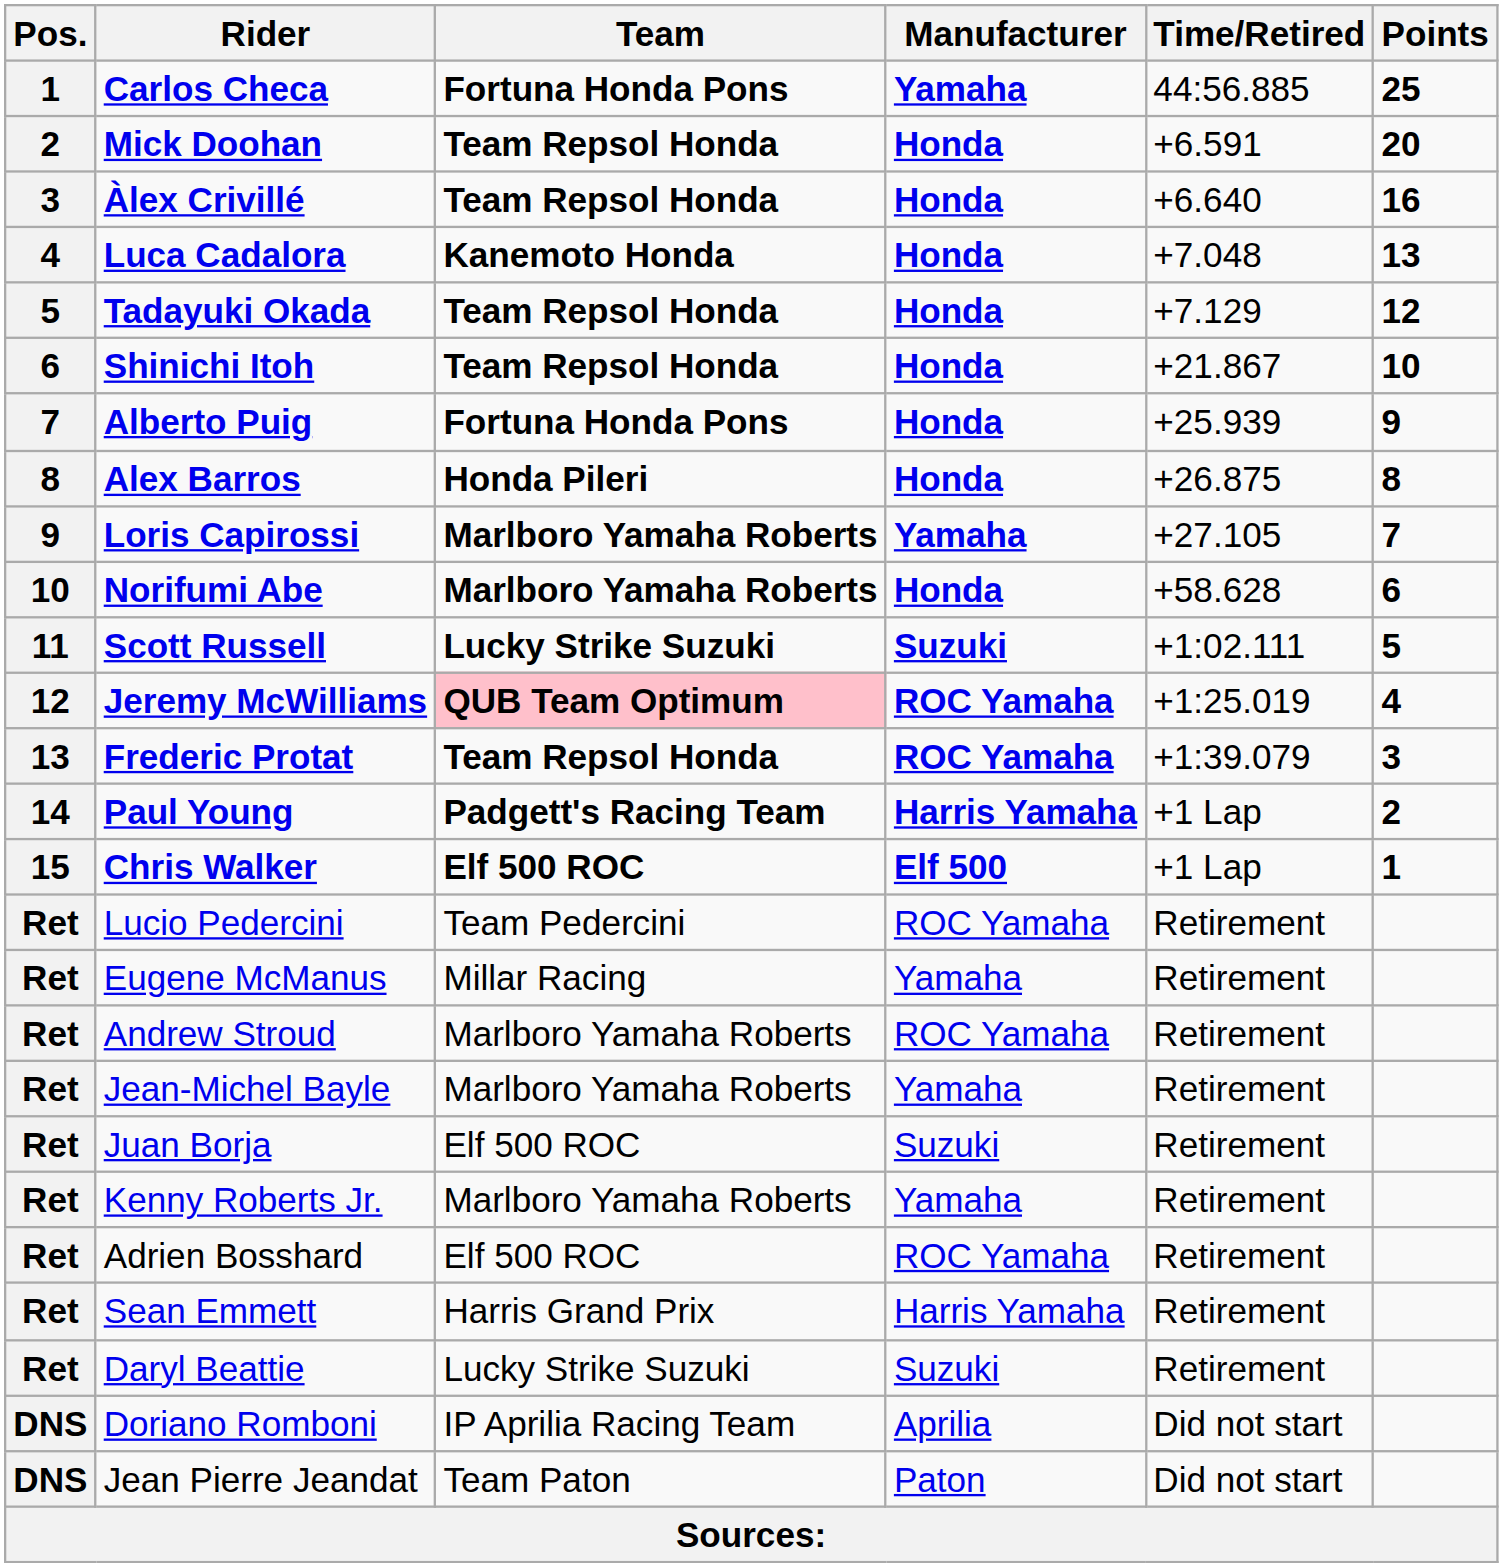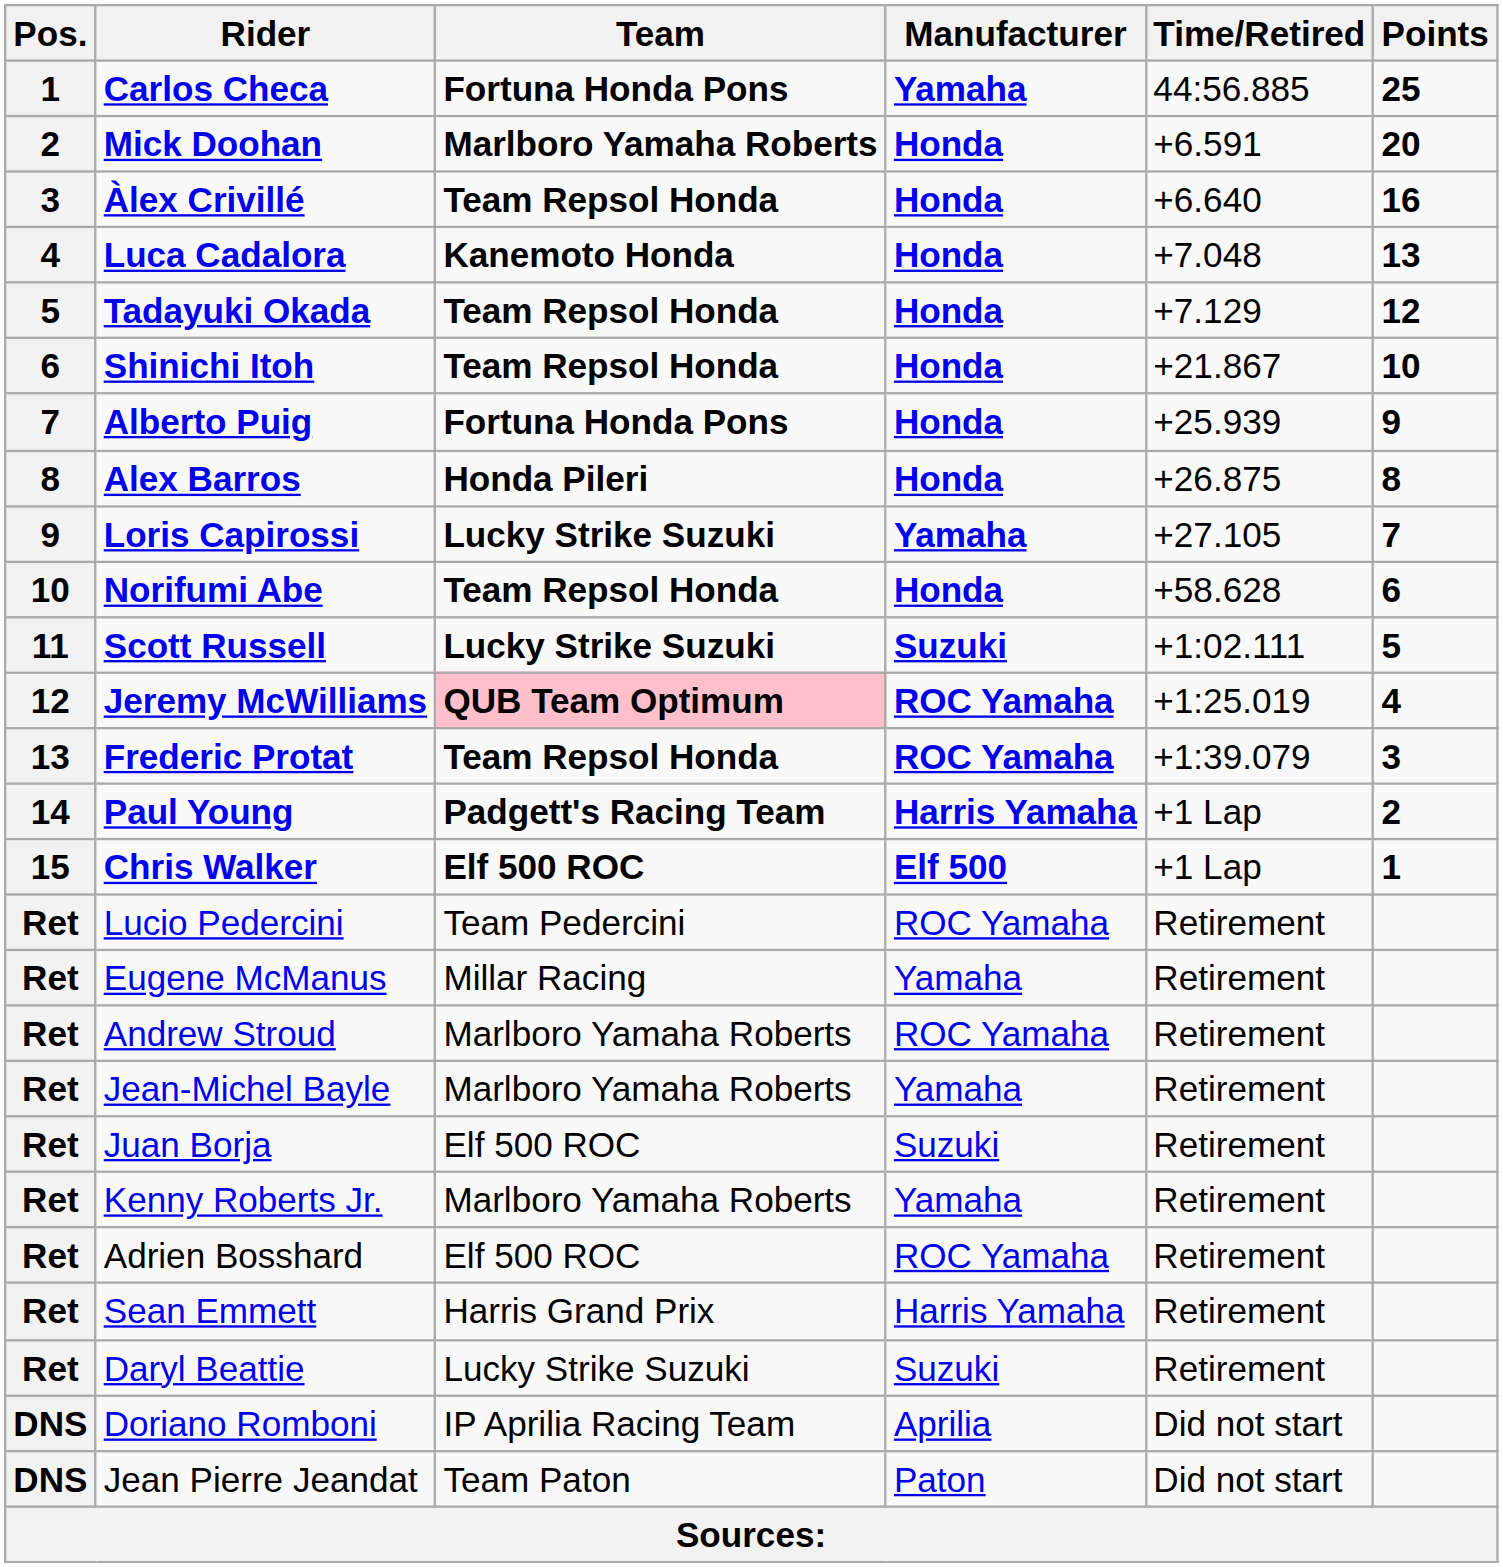 <table class="wikitable" style="font-size: 95%;">
 <tr>
 <th>Pos.</th>
 <th>Rider</th>
 <th>Team</th>
 <th>Manufacturer</th>
 <th>Time/Retired</th>
 <th>Points</th>
 </tr>
 <tr>
 <th>1</th>
 <td> <strong><a href='#'>Carlos Checa</a></strong></td>
 <td><strong>Fortuna Honda Pons</strong></td>
 <td><strong><a href='#'>Yamaha</a></strong></td>
 <td>44:56.885</td>
 <td><strong>25</strong></td>
 </tr>
 <tr>
 <th>2</th>
 <td> <strong><a href='#'>Mick Doohan</a></strong></td>
-<td><strong>Team Repsol Honda</strong></td>
+<td><strong>Marlboro Yamaha Roberts</strong></td>
 <td><strong><a href='#'>Honda</a></strong></td>
 <td>+6.591</td>
 <td><strong>20</strong></td>
 </tr>
 <tr>
 <th>3</th>
 <td> <strong><a href='#'>Àlex Crivillé</a></strong></td>
 <td><strong>Team Repsol Honda</strong></td>
 <td><strong><a href='#'>Honda</a></strong></td>
 <td>+6.640</td>
 <td><strong>16</strong></td>
 </tr>
 <tr>
 <th>4</th>
 <td> <strong><a href='#'>Luca Cadalora</a></strong></td>
 <td><strong>Kanemoto Honda</strong></td>
 <td><strong><a href='#'>Honda</a></strong></td>
 <td>+7.048</td>
 <td><strong>13</strong></td>
 </tr>
 <tr>
 <th>5</th>
 <td> <strong><a href='#'>Tadayuki Okada</a></strong></td>
 <td><strong>Team Repsol Honda</strong></td>
 <td><strong><a href='#'>Honda</a></strong></td>
 <td>+7.129</td>
 <td><strong>12</strong></td>
 </tr>
 <tr>
 <th>6</th>
 <td> <strong><a href='#'>Shinichi Itoh</a></strong></td>
 <td><strong>Team Repsol Honda</strong></td>
 <td><strong><a href='#'>Honda</a></strong></td>
 <td>+21.867</td>
 <td><strong>10</strong></td>
 </tr>
 <tr>
 <th>7</th>
 <td> <strong><a href='#'>Alberto Puig</a></strong></td>
 <td><strong>Fortuna Honda Pons</strong></td>
 <td><strong><a href='#'>Honda</a></strong></td>
 <td>+25.939</td>
 <td><strong>9</strong></td>
 </tr>
 <tr>
 <th>8</th>
 <td> <strong><a href='#'>Alex Barros</a></strong></td>
 <td><strong>Honda Pileri</strong></td>
 <td><strong><a href='#'>Honda</a></strong></td>
 <td>+26.875</td>
 <td><strong>8</strong></td>
 </tr>
 <tr>
 <th>9</th>
 <td> <strong><a href='#'>Loris Capirossi</a></strong></td>
-<td><strong>Marlboro Yamaha Roberts</strong></td>
+<td><strong>Lucky Strike Suzuki</strong></td>
 <td><strong><a href='#'>Yamaha</a></strong></td>
 <td>+27.105</td>
 <td><strong>7</strong></td>
 </tr>
 <tr>
 <th>10</th>
 <td> <strong><a href='#'>Norifumi Abe</a></strong></td>
-<td><strong>Marlboro Yamaha Roberts</strong></td>
+<td><strong>Team Repsol Honda</strong></td>
 <td><strong><a href='#'>Honda</a></strong></td>
 <td>+58.628</td>
 <td><strong>6</strong></td>
 </tr>
 <tr>
 <th>11</th>
 <td> <strong><a href='#'>Scott Russell</a></strong></td>
 <td><strong>Lucky Strike Suzuki</strong></td>
 <td><strong><a href='#'>Suzuki</a></strong></td>
 <td>+1:02.111</td>
 <td><strong>5</strong></td>
 </tr>
 <tr>
 <th>12</th>
 <td> <strong><a href='#'>Jeremy McWilliams</a></strong></td>
 <td style="background: pink;"><strong>QUB Team Optimum</strong></td>
 <td><strong><a href='#'>ROC Yamaha</a></strong></td>
 <td>+1:25.019</td>
 <td><strong>4</strong></td>
 </tr>
 <tr>
 <th>13</th>
 <td> <strong><a href='#'>Frederic Protat</a></strong></td>
 <td><strong>Team Repsol Honda</strong></td>
 <td><strong><a href='#'>ROC Yamaha</a></strong></td>
 <td>+1:39.079</td>
 <td><strong>3</strong></td>
 </tr>
 <tr>
 <th>14</th>
 <td> <strong><a href='#'>Paul Young</a></strong></td>
 <td><strong>Padgett's Racing Team</strong></td>
 <td><strong><a href='#'>Harris Yamaha</a></strong></td>
 <td>+1 Lap</td>
 <td><strong>2</strong></td>
 </tr>
 <tr>
 <th>15</th>
 <td> <strong><a href='#'>Chris Walker</a></strong></td>
 <td><strong>Elf 500 ROC</strong></td>
 <td><strong><a href='#'>Elf 500</a></strong></td>
 <td>+1 Lap</td>
 <td><strong>1</strong></td>
 </tr>
 <tr>
 <th>Ret</th>
 <td> <a href='#'>Lucio Pedercini</a></td>
 <td>Team Pedercini</td>
 <td><a href='#'>ROC Yamaha</a></td>
 <td>Retirement</td>
 <td></td>
 </tr>
 <tr>
 <th>Ret</th>
 <td> <a href='#'>Eugene McManus</a></td>
 <td>Millar Racing</td>
 <td><a href='#'>Yamaha</a></td>
 <td>Retirement</td>
 <td></td>
 </tr>
 <tr>
 <th>Ret</th>
 <td> <a href='#'>Andrew Stroud</a></td>
 <td>Marlboro Yamaha Roberts</td>
 <td><a href='#'>ROC Yamaha</a></td>
 <td>Retirement</td>
 <td></td>
 </tr>
 <tr>
 <th>Ret</th>
 <td> <a href='#'>Jean-Michel Bayle</a></td>
 <td>Marlboro Yamaha Roberts</td>
 <td><a href='#'>Yamaha</a></td>
 <td>Retirement</td>
 <td></td>
 </tr>
 <tr>
 <th>Ret</th>
 <td> <a href='#'>Juan Borja</a></td>
 <td>Elf 500 ROC</td>
 <td><a href='#'>Suzuki</a></td>
 <td>Retirement</td>
 <td></td>
 </tr>
 <tr>
 <th>Ret</th>
 <td> <a href='#'>Kenny Roberts Jr.</a></td>
 <td>Marlboro Yamaha Roberts</td>
 <td><a href='#'>Yamaha</a></td>
 <td>Retirement</td>
 <td></td>
 </tr>
 <tr>
 <th>Ret</th>
 <td> Adrien Bosshard</td>
 <td>Elf 500 ROC</td>
 <td><a href='#'>ROC Yamaha</a></td>
 <td>Retirement</td>
 <td></td>
 </tr>
 <tr>
 <th>Ret</th>
 <td> <a href='#'>Sean Emmett</a></td>
 <td>Harris Grand Prix</td>
 <td><a href='#'>Harris Yamaha</a></td>
 <td>Retirement</td>
 <td></td>
 </tr>
 <tr>
 <th>Ret</th>
 <td> <a href='#'>Daryl Beattie</a></td>
 <td>Lucky Strike Suzuki</td>
 <td><a href='#'>Suzuki</a></td>
 <td>Retirement</td>
 <td></td>
 </tr>
 <tr>
 <th>DNS</th>
 <td> <a href='#'>Doriano Romboni</a></td>
 <td>IP Aprilia Racing Team</td>
 <td><a href='#'>Aprilia</a></td>
 <td>Did not start</td>
 <td></td>
 </tr>
 <tr>
 <th>DNS</th>
 <td> Jean Pierre Jeandat</td>
 <td>Team Paton</td>
 <td><a href='#'>Paton</a></td>
 <td>Did not start</td>
 <td></td>
 </tr>
 <tr>
 <th colspan=8>Sources: </th>
 </tr>
 </table>
